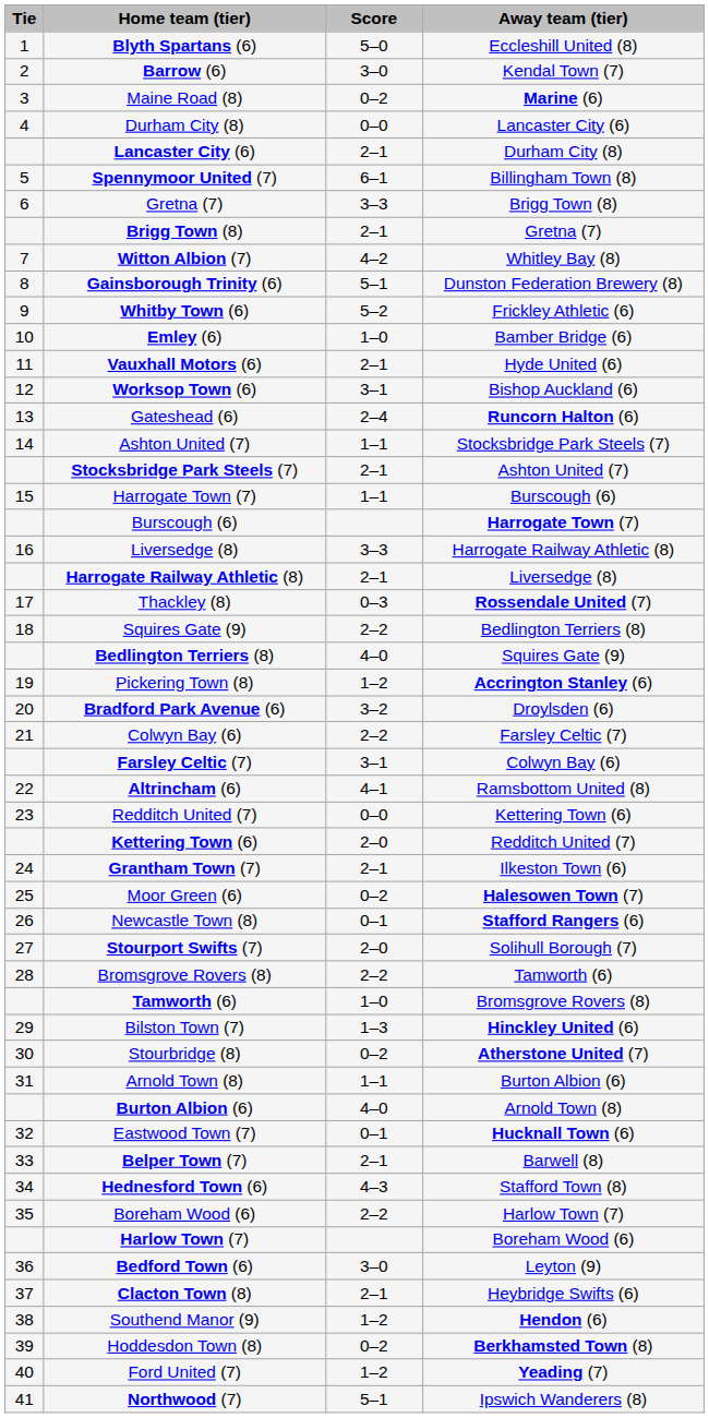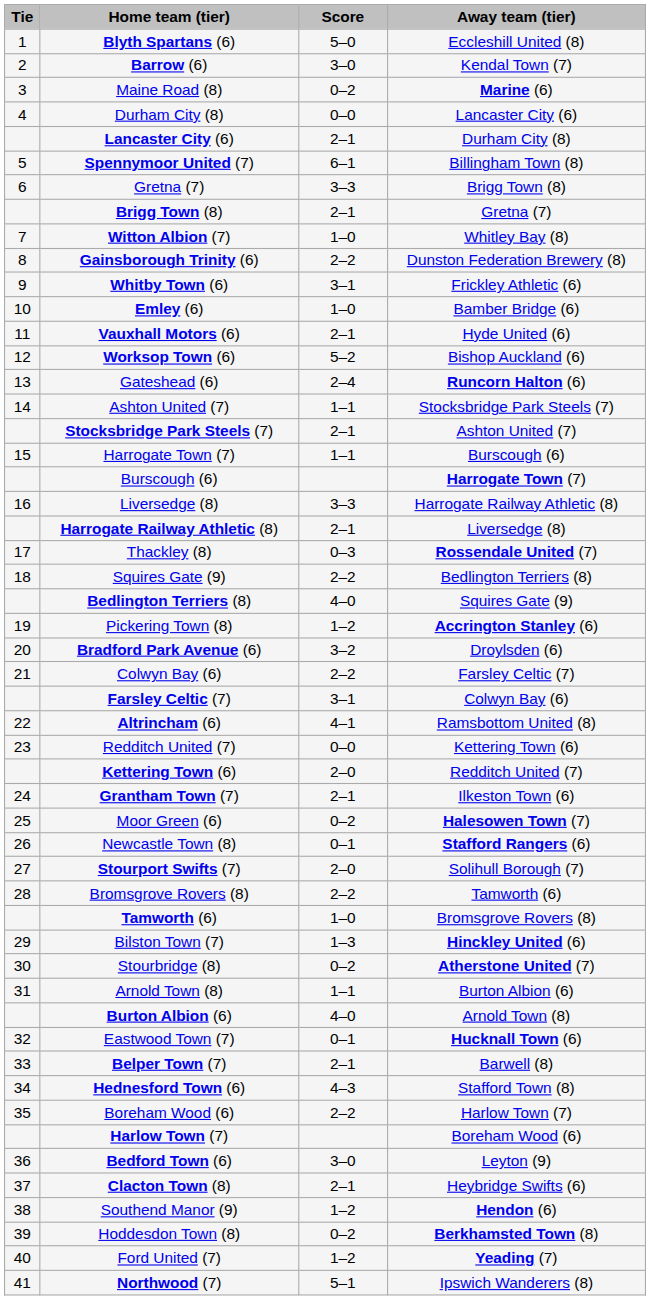 <table class="wikitable" style="width: 600px; background:WhiteSmoke; text-align:center; font-size:90%">
 <tr>
 <td scope="col" style="width:  5.00%; background:silver;"><strong>Tie</strong></td>
 <td scope="col" style="width: 36.25%; background:silver;"><strong>Home team (tier)</strong></td>
 <td scope="col" style="width: 12.50%; background:silver;"><strong>Score</strong></td>
 <td scope="col" style="width: 36.25%; background:silver;"><strong>Away team (tier)</strong></td>
 </tr>
 <tr>
 <td>1</td>
 <td><strong><a href='#'>Blyth Spartans</a></strong> (6)</td>
 <td>5–0</td>
 <td><a href='#'>Eccleshill United</a> (8)</td>
 </tr>
 <tr>
 <td>2</td>
 <td><strong><a href='#'>Barrow</a></strong> (6)</td>
 <td>3–0</td>
 <td><a href='#'>Kendal Town</a> (7)</td>
 </tr>
 <tr>
 <td>3</td>
 <td><a href='#'>Maine Road</a> (8)</td>
 <td>0–2</td>
 <td><strong><a href='#'>Marine</a></strong> (6)</td>
 </tr>
 <tr>
 <td>4</td>
 <td><a href='#'>Durham City</a> (8)</td>
 <td>0–0</td>
 <td><a href='#'>Lancaster City</a> (6)</td>
 </tr>
 <tr>
 <td><em></em></td>
 <td><strong><a href='#'>Lancaster City</a></strong> (6)</td>
 <td>2–1</td>
 <td><a href='#'>Durham City</a> (8)</td>
 </tr>
 <tr>
 <td>5</td>
 <td><strong><a href='#'>Spennymoor United</a></strong> (7)</td>
 <td>6–1</td>
 <td><a href='#'>Billingham Town</a> (8)</td>
 </tr>
 <tr>
 <td>6</td>
 <td><a href='#'>Gretna</a> (7)</td>
 <td>3–3</td>
 <td><a href='#'>Brigg Town</a> (8)</td>
 </tr>
 <tr>
 <td><em></em></td>
 <td><strong><a href='#'>Brigg Town</a></strong> (8)</td>
 <td>2–1</td>
 <td><a href='#'>Gretna</a> (7)</td>
 </tr>
 <tr>
 <td>7</td>
 <td><strong><a href='#'>Witton Albion</a></strong> (7)</td>
-<td>4–2</td>
+<td>1–0</td>
 <td><a href='#'>Whitley Bay</a> (8)</td>
 </tr>
 <tr>
 <td>8</td>
 <td><strong><a href='#'>Gainsborough Trinity</a></strong> (6)</td>
-<td>5–1</td>
+<td>2–2</td>
 <td><a href='#'>Dunston Federation Brewery</a> (8)</td>
 </tr>
 <tr>
 <td>9</td>
 <td><strong><a href='#'>Whitby Town</a></strong> (6)</td>
-<td>5–2</td>
+<td>3–1</td>
 <td><a href='#'>Frickley Athletic</a> (6)</td>
 </tr>
 <tr>
 <td>10</td>
 <td><strong><a href='#'>Emley</a></strong> (6)</td>
 <td>1–0</td>
 <td><a href='#'>Bamber Bridge</a> (6)</td>
 </tr>
 <tr>
 <td>11</td>
 <td><strong><a href='#'>Vauxhall Motors</a></strong> (6)</td>
 <td>2–1</td>
 <td><a href='#'>Hyde United</a> (6)</td>
 </tr>
 <tr>
 <td>12</td>
 <td><strong><a href='#'>Worksop Town</a></strong> (6)</td>
-<td>3–1</td>
+<td>5–2</td>
 <td><a href='#'>Bishop Auckland</a> (6)</td>
 </tr>
 <tr>
 <td>13</td>
 <td><a href='#'>Gateshead</a> (6)</td>
 <td>2–4</td>
 <td><strong><a href='#'>Runcorn Halton</a></strong> (6)</td>
 </tr>
 <tr>
 <td>14</td>
 <td><a href='#'>Ashton United</a> (7)</td>
 <td>1–1</td>
 <td><a href='#'>Stocksbridge Park Steels</a> (7)</td>
 </tr>
 <tr>
 <td><em></em></td>
 <td><strong><a href='#'>Stocksbridge Park Steels</a></strong> (7)</td>
 <td>2–1</td>
 <td><a href='#'>Ashton United</a> (7)</td>
 </tr>
 <tr>
 <td>15</td>
 <td><a href='#'>Harrogate Town</a> (7)</td>
 <td>1–1</td>
 <td><a href='#'>Burscough</a> (6)</td>
 </tr>
 <tr>
 <td><em></em></td>
 <td><a href='#'>Burscough</a> (6)</td>
 <td></td>
 <td><strong><a href='#'>Harrogate Town</a></strong> (7)</td>
 </tr>
 <tr>
 <td>16</td>
 <td><a href='#'>Liversedge</a> (8)</td>
 <td>3–3</td>
 <td><a href='#'>Harrogate Railway Athletic</a> (8)</td>
 </tr>
 <tr>
 <td><em></em></td>
 <td><strong><a href='#'>Harrogate Railway Athletic</a></strong> (8)</td>
 <td>2–1</td>
 <td><a href='#'>Liversedge</a> (8)</td>
 </tr>
 <tr>
 <td>17</td>
 <td><a href='#'>Thackley</a> (8)</td>
 <td>0–3</td>
 <td><strong><a href='#'>Rossendale United</a></strong> (7)</td>
 </tr>
 <tr>
 <td>18</td>
 <td><a href='#'>Squires Gate</a> (9)</td>
 <td>2–2</td>
 <td><a href='#'>Bedlington Terriers</a> (8)</td>
 </tr>
 <tr>
 <td><em></em></td>
 <td><strong><a href='#'>Bedlington Terriers</a></strong> (8)</td>
 <td>4–0</td>
 <td><a href='#'>Squires Gate</a> (9)</td>
 </tr>
 <tr>
 <td>19</td>
 <td><a href='#'>Pickering Town</a> (8)</td>
 <td>1–2</td>
 <td><strong><a href='#'>Accrington Stanley</a></strong> (6)</td>
 </tr>
 <tr>
 <td>20</td>
 <td><strong><a href='#'>Bradford Park Avenue</a></strong> (6)</td>
 <td>3–2</td>
 <td><a href='#'>Droylsden</a> (6)</td>
 </tr>
 <tr>
 <td>21</td>
 <td><a href='#'>Colwyn Bay</a> (6)</td>
 <td>2–2</td>
 <td><a href='#'>Farsley Celtic</a> (7)</td>
 </tr>
 <tr>
 <td><em></em></td>
 <td><strong><a href='#'>Farsley Celtic</a></strong> (7)</td>
 <td>3–1</td>
 <td><a href='#'>Colwyn Bay</a> (6)</td>
 </tr>
 <tr>
 <td>22</td>
 <td><strong><a href='#'>Altrincham</a></strong> (6)</td>
 <td>4–1</td>
 <td><a href='#'>Ramsbottom United</a> (8)</td>
 </tr>
 <tr>
 <td>23</td>
 <td><a href='#'>Redditch United</a> (7)</td>
 <td>0–0</td>
 <td><a href='#'>Kettering Town</a> (6)</td>
 </tr>
 <tr>
 <td><em></em></td>
 <td><strong><a href='#'>Kettering Town</a></strong> (6)</td>
 <td>2–0</td>
 <td><a href='#'>Redditch United</a> (7)</td>
 </tr>
 <tr>
 <td>24</td>
 <td><strong><a href='#'>Grantham Town</a></strong> (7)</td>
 <td>2–1</td>
 <td><a href='#'>Ilkeston Town</a> (6)</td>
 </tr>
 <tr>
 <td>25</td>
 <td><a href='#'>Moor Green</a> (6)</td>
 <td>0–2</td>
 <td><strong><a href='#'>Halesowen Town</a></strong> (7)</td>
 </tr>
 <tr>
 <td>26</td>
 <td><a href='#'>Newcastle Town</a> (8)</td>
 <td>0–1</td>
 <td><strong><a href='#'>Stafford Rangers</a></strong> (6)</td>
 </tr>
 <tr>
 <td>27</td>
 <td><strong><a href='#'>Stourport Swifts</a></strong> (7)</td>
 <td>2–0</td>
 <td><a href='#'>Solihull Borough</a> (7)</td>
 </tr>
 <tr>
 <td>28</td>
 <td><a href='#'>Bromsgrove Rovers</a> (8)</td>
 <td>2–2</td>
 <td><a href='#'>Tamworth</a> (6)</td>
 </tr>
 <tr>
 <td><em></em></td>
 <td><strong><a href='#'>Tamworth</a></strong> (6)</td>
 <td>1–0</td>
 <td><a href='#'>Bromsgrove Rovers</a> (8)</td>
 </tr>
 <tr>
 <td>29</td>
 <td><a href='#'>Bilston Town</a> (7)</td>
 <td>1–3</td>
 <td><strong><a href='#'>Hinckley United</a></strong> (6)</td>
 </tr>
 <tr>
 <td>30</td>
 <td><a href='#'>Stourbridge</a> (8)</td>
 <td>0–2</td>
 <td><strong><a href='#'>Atherstone United</a></strong> (7)</td>
 </tr>
 <tr>
 <td>31</td>
 <td><a href='#'>Arnold Town</a> (8)</td>
 <td>1–1</td>
 <td><a href='#'>Burton Albion</a> (6)</td>
 </tr>
 <tr>
 <td><em></em></td>
 <td><strong><a href='#'>Burton Albion</a></strong> (6)</td>
 <td>4–0</td>
 <td><a href='#'>Arnold Town</a> (8)</td>
 </tr>
 <tr>
 <td>32</td>
 <td><a href='#'>Eastwood Town</a> (7)</td>
 <td>0–1</td>
 <td><strong><a href='#'>Hucknall Town</a></strong> (6)</td>
 </tr>
 <tr>
 <td>33</td>
 <td><strong><a href='#'>Belper Town</a></strong> (7)</td>
 <td>2–1</td>
 <td><a href='#'>Barwell</a> (8)</td>
 </tr>
 <tr>
 <td>34</td>
 <td><strong><a href='#'>Hednesford Town</a></strong> (6)</td>
 <td>4–3</td>
 <td><a href='#'>Stafford Town</a> (8)</td>
 </tr>
 <tr>
 <td>35</td>
 <td><a href='#'>Boreham Wood</a> (6)</td>
 <td>2–2</td>
 <td><a href='#'>Harlow Town</a> (7)</td>
 </tr>
 <tr>
 <td><em></em></td>
 <td><strong><a href='#'>Harlow Town</a></strong> (7)</td>
 <td></td>
 <td><a href='#'>Boreham Wood</a> (6)</td>
 </tr>
 <tr>
 <td>36</td>
 <td><strong><a href='#'>Bedford Town</a></strong> (6)</td>
 <td>3–0</td>
 <td><a href='#'>Leyton</a> (9)</td>
 </tr>
 <tr>
 <td>37</td>
 <td><strong><a href='#'>Clacton Town</a></strong> (8)</td>
 <td>2–1</td>
 <td><a href='#'>Heybridge Swifts</a> (6)</td>
 </tr>
 <tr>
 <td>38</td>
 <td><a href='#'>Southend Manor</a> (9)</td>
 <td>1–2</td>
 <td><strong><a href='#'>Hendon</a></strong> (6)</td>
 </tr>
 <tr>
 <td>39</td>
 <td><a href='#'>Hoddesdon Town</a> (8)</td>
 <td>0–2</td>
 <td><strong><a href='#'>Berkhamsted Town</a></strong> (8)</td>
 </tr>
 <tr>
 <td>40</td>
 <td><a href='#'>Ford United</a> (7)</td>
 <td>1–2</td>
 <td><strong><a href='#'>Yeading</a></strong> (7)</td>
 </tr>
 <tr>
 <td>41</td>
 <td><strong><a href='#'>Northwood</a></strong> (7)</td>
 <td>5–1</td>
 <td><a href='#'>Ipswich Wanderers</a> (8)</td>
 </tr>
 </table>
